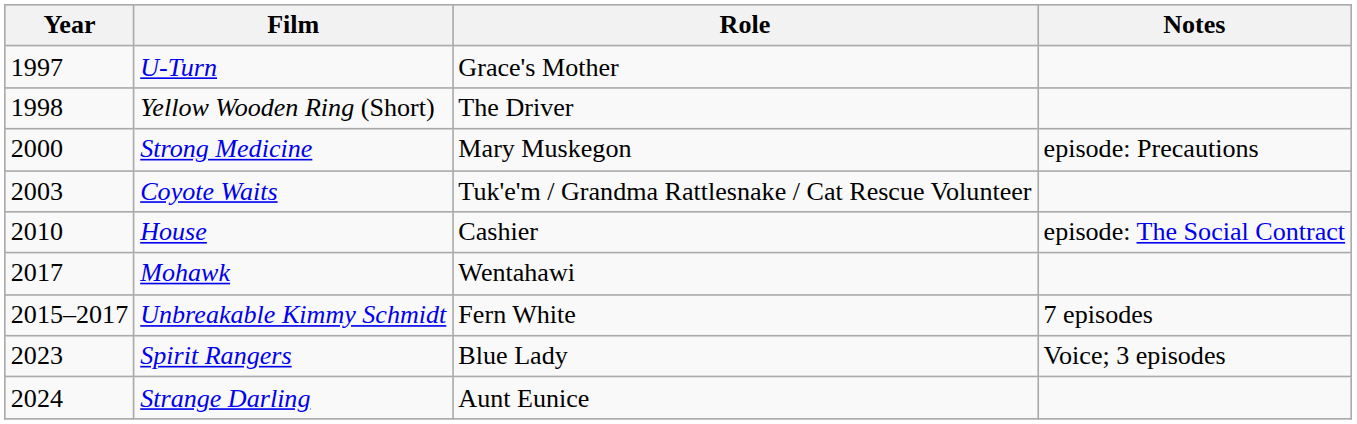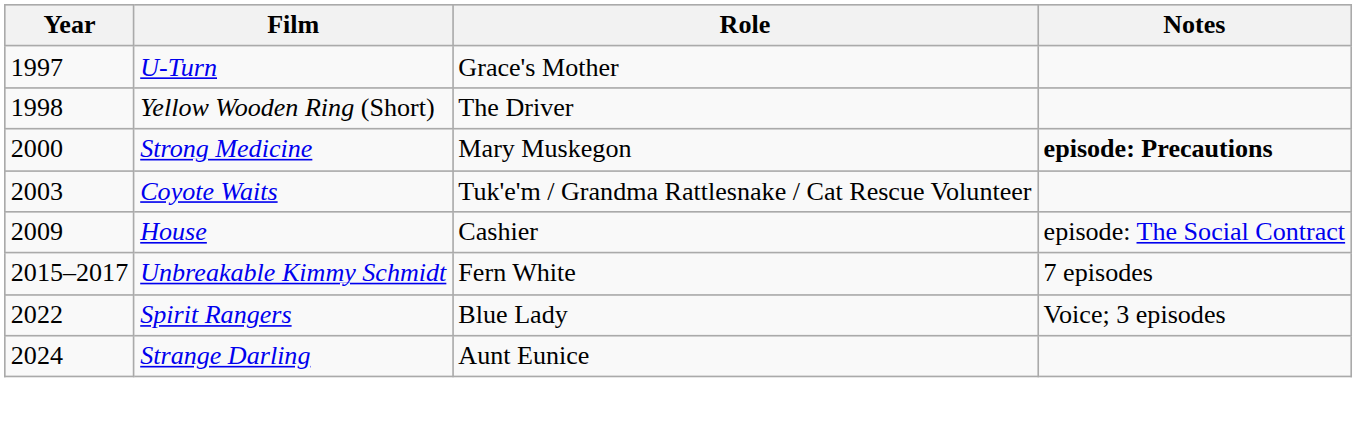 <table class="wikitable">
 <tr>
 <th>Year</th>
 <th>Film</th>
 <th>Role</th>
 <th>Notes</th>
 </tr>
 <tr>
 <td>1997</td>
 <td><em><a href='#'>U-Turn</a></em></td>
 <td>Grace's Mother</td>
 <td></td>
 </tr>
 <tr>
 <td>1998</td>
 <td><em>Yellow Wooden Ring</em> (Short)</td>
 <td>The Driver</td>
 <td></td>
 </tr>
 <tr>
 <td>2000</td>
 <td><em><a href='#'>Strong Medicine</a></em></td>
 <td>Mary Muskegon</td>
-<td>episode: Precautions</td>
+<td><strong>episode: Precautions</strong></td>
 </tr>
 <tr>
 <td>2003</td>
 <td><em><a href='#'>Coyote Waits</a></em></td>
 <td>Tuk'e'm / Grandma Rattlesnake / Cat Rescue Volunteer</td>
 <td></td>
 </tr>
 <tr>
-<td>2010</td>
+<td>2009</td>
 <td><em><a href='#'>House</a></em></td>
 <td>Cashier</td>
 <td>episode: <a href='#'>The Social Contract</a></td>
-</tr>
-<tr>
-<td>2017</td>
-<td><em><a href='#'>Mohawk</a></em></td>
-<td>Wentahawi</td>
-<td></td>
 </tr>
 <tr>
 <td>2015–2017</td>
 <td><em><a href='#'>Unbreakable Kimmy Schmidt</a></em></td>
 <td>Fern White</td>
 <td>7 episodes</td>
 </tr>
 <tr>
-<td>2023</td>
+<td>2022</td>
 <td><em><a href='#'>Spirit Rangers</a></em></td>
 <td>Blue Lady</td>
 <td>Voice; 3 episodes</td>
 </tr>
 <tr>
 <td>2024</td>
 <td><em><a href='#'>Strange Darling</a></em> </td>
 <td>Aunt Eunice</td>
 <td></td>
 </tr>
 </table>
